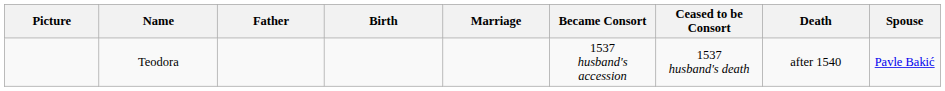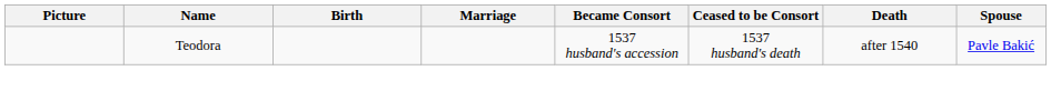 <table style="width:95%;" class="wikitable">
 <tr>
 <th style="width:8%;">Picture</th>
 <th style="width:10%;">Name</th>
-<th style="width:9%;">Father</th>
 <th style="width:10%;">Birth</th>
 <th style="width:9%;">Marriage</th>
 <th style="width:9%;">Became Consort</th>
 <th style="width:9%;">Ceased to be Consort</th>
 <th style="width:9%;">Death</th>
 <th style="width:6%;">Spouse</th>
 </tr>
 <tr>
 <td style="text-align:center;"></td>
 <td style="text-align:center;">Teodora</td>
 <td style="text-align:center;"></td>
 <td style="text-align:center;"></td>
-<td style="text-align:center;"></td>
 <td style="text-align:center;">1537<br><em>husband's accession</em></td>
 <td style="text-align:center;">1537<br><em>husband's death</em></td>
 <td style="text-align:center;">after 1540</td>
 <td style="text-align:center;"><a href='#'>Pavle Bakić</a></td>
 </tr>
 </table>
